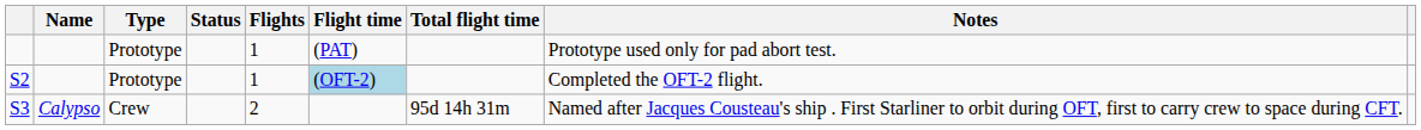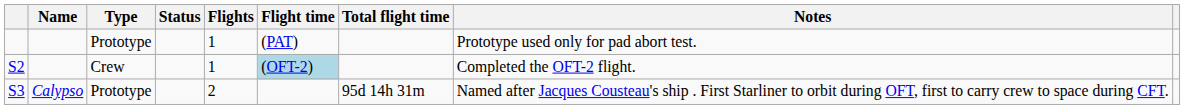 <table class="wikitable">
 <tr>
 <th></th>
 <th>Name</th>
 <th>Type</th>
 <th>Status</th>
 <th>Flights</th>
 <th>Flight time</th>
 <th>Total flight time</th>
 <th>Notes</th>
 <th></th>
 </tr>
 <tr>
 <td></td>
 <td></td>
 <td>Prototype</td>
 <td></td>
 <td>1</td>
 <td> (<a href='#'>PAT</a>)</td>
 <td></td>
 <td>Prototype used only for pad abort test.</td>
 <td></td>
 </tr>
 <tr>
 <td><a href='#'>S2</a></td>
 <td></td>
-<td>Prototype</td>
+<td>Crew</td>
 <td></td>
 <td>1</td>
 <td style="background: lightblue;"> (<a href='#'>OFT-2</a>)</td>
 <td></td>
 <td>Completed the <a href='#'>OFT-2</a> flight.</td>
 <td> </td>
 </tr>
 <tr>
 <td><a href='#'>S3</a></td>
 <td><em><a href='#'>Calypso</a></em></td>
-<td>Crew</td>
+<td>Prototype</td>
 <td></td>
 <td>2</td>
 <td></td>
 <td>95d 14h 31m</td>
 <td>Named after <a href='#'>Jacques Cousteau</a>'s ship . First Starliner to orbit during <a href='#'>OFT</a>, first to carry crew to space during <a href='#'>CFT</a>.</td>
 <td> </td>
 </tr>
 </table>
